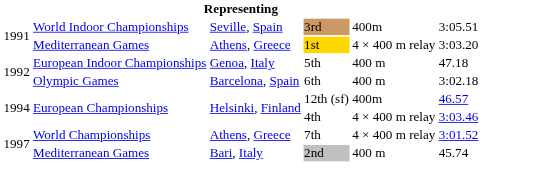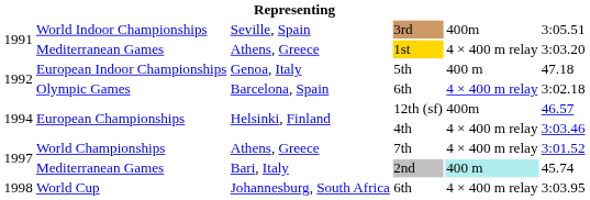 <table>
 <tr>
 <th colspan="6">Representing </th>
 </tr>
 <tr>
 <td rowspan=2>1991</td>
 <td><a href='#'>World Indoor Championships</a></td>
 <td><a href='#'>Seville</a>, <a href='#'>Spain</a></td>
 <td bgcolor="cc9966">3rd</td>
 <td>400m</td>
 <td>3:05.51</td>
 </tr>
 <tr>
 <td><a href='#'>Mediterranean Games</a></td>
 <td><a href='#'>Athens</a>, <a href='#'>Greece</a></td>
 <td bgcolor="gold">1st</td>
 <td>4 × 400 m relay</td>
 <td>3:03.20</td>
 </tr>
 <tr>
 <td rowspan=2>1992</td>
 <td><a href='#'>European Indoor Championships</a></td>
 <td><a href='#'>Genoa</a>, <a href='#'>Italy</a></td>
 <td>5th</td>
 <td>400 m</td>
 <td>47.18</td>
 </tr>
 <tr>
 <td><a href='#'>Olympic Games</a></td>
 <td><a href='#'>Barcelona</a>, <a href='#'>Spain</a></td>
 <td>6th</td>
-<td>400 m</td>
+<td><a href='#'>4 × 400 m relay</a></td>
 <td>3:02.18</td>
 </tr>
 <tr>
 <td rowspan=2>1994</td>
 <td rowspan=2><a href='#'>European Championships</a></td>
 <td rowspan=2><a href='#'>Helsinki</a>, <a href='#'>Finland</a></td>
 <td>12th (sf)</td>
 <td>400m</td>
 <td><a href='#'>46.57</a></td>
 </tr>
 <tr>
 <td>4th</td>
 <td>4 × 400 m relay</td>
 <td><a href='#'>3:03.46</a></td>
 </tr>
 <tr>
 <td rowspan=2>1997</td>
 <td><a href='#'>World Championships</a></td>
 <td><a href='#'>Athens</a>, <a href='#'>Greece</a></td>
 <td>7th</td>
 <td>4 × 400 m relay</td>
 <td><a href='#'>3:01.52</a></td>
 </tr>
 <tr>
 <td><a href='#'>Mediterranean Games</a></td>
 <td><a href='#'>Bari</a>, <a href='#'>Italy</a></td>
 <td bgcolor="silver">2nd</td>
-<td>400 m</td>
+<td style="background: paleturquoise;">400 m</td>
 <td>45.74</td>
 </tr>
+<tr>
+<td>1998</td>
+<td><a href='#'>World Cup</a></td>
+<td><a href='#'>Johannesburg</a>, <a href='#'>South Africa</a></td>
+<td>6th</td>
+<td>4 × 400 m relay</td>
+<td>3:03.95</td>
+</tr>
 </table>
